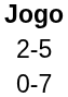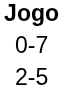 <table>
 <tr>
 <th width=125></th>
 <th width=auto>Jogo</th>
 <th width=125></th>
 </tr>
 <tr>
 <td align=right></td>
-<td align=center>2-5</td>
+<td align=center>0-7</td>
 <td align=left><strong></strong></td>
 </tr>
 <tr>
 <td align=right></td>
-<td align=center>0-7</td>
+<td align=center>2-5</td>
 <td align=left><strong></strong></td>
 </tr>
 </table>
